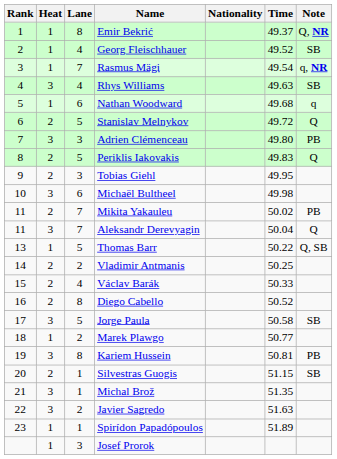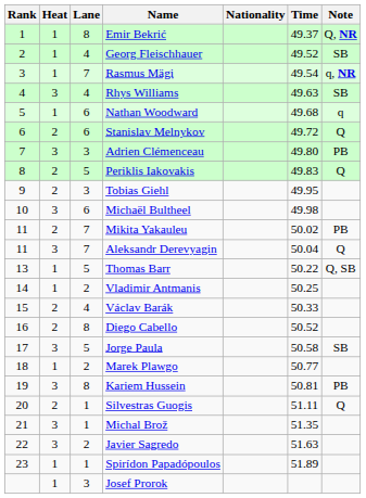 <table class="wikitable sortable" style="text-align:center">
 <tr>
 <th>Rank</th>
 <th>Heat</th>
 <th>Lane</th>
 <th>Name</th>
 <th>Nationality</th>
 <th>Time</th>
 <th>Note</th>
 </tr>
 <tr bgcolor=ccffcc>
 <td>1</td>
 <td>1</td>
 <td>8</td>
 <td align="left"><a href='#'>Emir Bekrić</a></td>
 <td align=left></td>
 <td>49.37</td>
 <td>Q, <strong><a href='#'>NR</a></strong></td>
 </tr>
 <tr bgcolor=ccffcc>
 <td>2</td>
 <td>1</td>
 <td>4</td>
 <td align="left"><a href='#'>Georg Fleischhauer</a></td>
 <td align=left></td>
 <td>49.52</td>
 <td>SB</td>
 </tr>
 <tr bgcolor=ddffdd>
 <td>3</td>
 <td>1</td>
 <td>7</td>
 <td align="left"><a href='#'>Rasmus Mägi</a></td>
 <td align=left></td>
 <td>49.54</td>
 <td>q, <strong><a href='#'>NR</a></strong></td>
 </tr>
 <tr bgcolor=ccffcc>
 <td>4</td>
 <td>3</td>
 <td>4</td>
 <td align="left"><a href='#'>Rhys Williams</a></td>
 <td align=left></td>
 <td>49.63</td>
 <td>SB</td>
 </tr>
 <tr bgcolor=ddffdd>
 <td>5</td>
 <td>1</td>
 <td>6</td>
 <td align="left"><a href='#'>Nathan Woodward</a></td>
 <td align=left></td>
 <td>49.68</td>
 <td>q</td>
 </tr>
 <tr bgcolor=ccffcc>
 <td>6</td>
 <td>2</td>
-<td>5</td>
+<td>6</td>
 <td align="left"><a href='#'>Stanislav Melnykov</a></td>
 <td align=left></td>
 <td>49.72</td>
 <td>Q</td>
 </tr>
 <tr bgcolor=ccffcc>
 <td>7</td>
 <td>3</td>
 <td>3</td>
 <td align="left"><a href='#'>Adrien Clémenceau</a></td>
 <td align=left></td>
 <td>49.80</td>
 <td>PB</td>
 </tr>
 <tr bgcolor=ccffcc>
 <td>8</td>
 <td>2</td>
 <td>5</td>
 <td align="left"><a href='#'>Periklis Iakovakis</a></td>
 <td align=left></td>
 <td>49.83</td>
 <td>Q</td>
 </tr>
 <tr>
 <td>9</td>
 <td>2</td>
 <td>3</td>
 <td align="left"><a href='#'>Tobias Giehl</a></td>
 <td align=left></td>
 <td>49.95</td>
 <td></td>
 </tr>
 <tr>
 <td>10</td>
 <td>3</td>
 <td>6</td>
 <td align="left"><a href='#'>Michaël Bultheel</a></td>
 <td align=left></td>
 <td>49.98</td>
 <td></td>
 </tr>
 <tr>
 <td>11</td>
 <td>2</td>
 <td>7</td>
 <td align="left"><a href='#'>Mikita Yakauleu</a></td>
 <td align=left></td>
 <td>50.02</td>
 <td>PB</td>
 </tr>
 <tr>
 <td>11</td>
 <td>3</td>
 <td>7</td>
 <td align="left"><a href='#'>Aleksandr Derevyagin</a></td>
 <td align=left></td>
 <td>50.04</td>
 <td>Q</td>
 </tr>
 <tr>
 <td>13</td>
 <td>1</td>
 <td>5</td>
 <td align="left"><a href='#'>Thomas Barr</a></td>
 <td align=left></td>
 <td>50.22</td>
 <td>Q, SB</td>
 </tr>
 <tr>
 <td>14</td>
-<td>2</td>
+<td>1</td>
 <td>2</td>
 <td align="left"><a href='#'>Vladimir Antmanis</a></td>
 <td align=left></td>
 <td>50.25</td>
 <td></td>
 </tr>
 <tr>
 <td>15</td>
 <td>2</td>
 <td>4</td>
 <td align="left"><a href='#'>Václav Barák</a></td>
 <td align=left></td>
 <td>50.33</td>
 <td></td>
 </tr>
 <tr>
 <td>16</td>
 <td>2</td>
 <td>8</td>
 <td align="left"><a href='#'>Diego Cabello</a></td>
 <td align=left></td>
 <td>50.52</td>
 <td></td>
 </tr>
 <tr>
 <td>17</td>
 <td>3</td>
 <td>5</td>
 <td align="left"><a href='#'>Jorge Paula</a></td>
 <td align=left></td>
 <td>50.58</td>
 <td>SB</td>
 </tr>
 <tr>
 <td>18</td>
 <td>1</td>
 <td>2</td>
 <td align="left"><a href='#'>Marek Plawgo</a></td>
 <td align=left></td>
 <td>50.77</td>
 <td></td>
 </tr>
 <tr>
 <td>19</td>
 <td>3</td>
 <td>8</td>
 <td align="left"><a href='#'>Kariem Hussein</a></td>
 <td align=left></td>
 <td>50.81</td>
 <td>PB</td>
 </tr>
 <tr>
 <td>20</td>
 <td>2</td>
 <td>1</td>
 <td align="left"><a href='#'>Silvestras Guogis</a></td>
 <td align=left></td>
-<td>51.15</td>
-<td>SB</td>
+<td>51.11</td>
+<td>Q</td>
 </tr>
 <tr>
 <td>21</td>
 <td>3</td>
 <td>1</td>
 <td align="left"><a href='#'>Michal Brož</a></td>
 <td align=left></td>
 <td>51.35</td>
 <td></td>
 </tr>
 <tr>
 <td>22</td>
 <td>3</td>
 <td>2</td>
 <td align="left"><a href='#'>Javier Sagredo</a></td>
 <td align=left></td>
 <td>51.63</td>
 <td></td>
 </tr>
 <tr>
 <td>23</td>
 <td>1</td>
 <td>1</td>
 <td align="left"><a href='#'>Spirídon Papadópoulos</a></td>
 <td align=left></td>
 <td>51.89</td>
 <td></td>
 </tr>
 <tr>
 <td></td>
 <td>1</td>
 <td>3</td>
 <td align="left"><a href='#'>Josef Prorok</a></td>
 <td align=left></td>
 <td></td>
 <td></td>
 </tr>
 </table>
